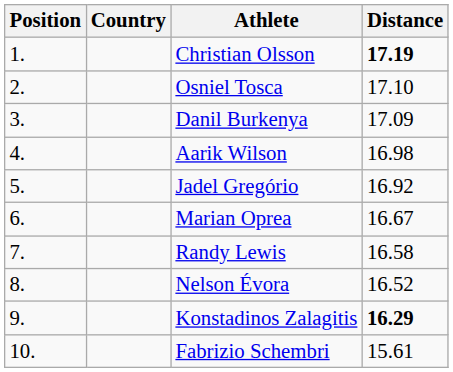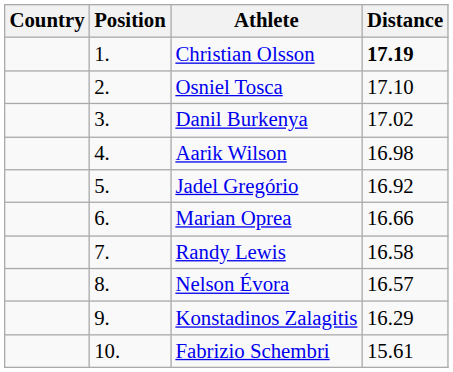 <table class="wikitable">
 <tr>
+<th>Country</th>
 <th>Position</th>
-<th>Country</th>
 <th>Athlete</th>
 <th>Distance</th>
 </tr>
 <tr>
+<td></td>
 <td>1.</td>
-<td></td>
 <td><a href='#'>Christian Olsson</a></td>
 <td><strong>17.19</strong></td>
 </tr>
 <tr>
+<td></td>
 <td>2.</td>
-<td></td>
 <td><a href='#'>Osniel Tosca</a></td>
 <td>17.10</td>
 </tr>
 <tr>
+<td></td>
 <td>3.</td>
-<td></td>
 <td><a href='#'>Danil Burkenya</a></td>
-<td>17.09</td>
+<td>17.02</td>
 </tr>
 <tr>
+<td></td>
 <td>4.</td>
-<td></td>
 <td><a href='#'>Aarik Wilson</a></td>
 <td>16.98</td>
 </tr>
 <tr>
+<td></td>
 <td>5.</td>
-<td></td>
 <td><a href='#'>Jadel Gregório</a></td>
 <td>16.92</td>
 </tr>
 <tr>
+<td></td>
 <td>6.</td>
-<td></td>
 <td><a href='#'>Marian Oprea</a></td>
-<td>16.67</td>
+<td>16.66</td>
 </tr>
 <tr>
+<td></td>
 <td>7.</td>
-<td></td>
 <td><a href='#'>Randy Lewis</a></td>
 <td>16.58</td>
 </tr>
 <tr>
+<td></td>
 <td>8.</td>
-<td></td>
 <td><a href='#'>Nelson Évora</a></td>
-<td>16.52</td>
+<td>16.57</td>
 </tr>
 <tr>
+<td></td>
 <td>9.</td>
-<td></td>
 <td><a href='#'>Konstadinos Zalagitis</a></td>
-<td><strong>16.29</strong></td>
+<td>16.29</td>
 </tr>
 <tr>
+<td></td>
 <td>10.</td>
-<td></td>
 <td><a href='#'>Fabrizio Schembri</a></td>
 <td>15.61</td>
 </tr>
 </table>
